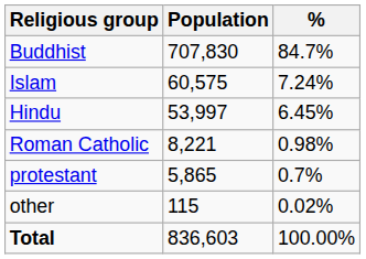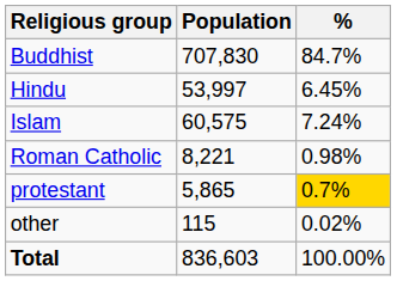 <table class="wikitable">
 <tr>
 <th>Religious group</th>
 <th>Population</th>
 <th>%</th>
 </tr>
 <tr>
 <td><a href='#'>Buddhist</a></td>
 <td>707,830</td>
 <td>84.7%</td>
 </tr>
 <tr>
+<td><a href='#'>Hindu</a></td>
+<td>53,997</td>
+<td>6.45%</td>
+</tr>
+<tr>
 <td><a href='#'>Islam</a></td>
 <td>60,575</td>
 <td>7.24%</td>
-</tr>
-<tr>
-<td><a href='#'>Hindu</a></td>
-<td>53,997</td>
-<td>6.45%</td>
 </tr>
 <tr>
 <td><a href='#'>Roman Catholic</a></td>
 <td>8,221</td>
 <td>0.98%</td>
 </tr>
 <tr>
 <td><a href='#'>protestant</a></td>
 <td>5,865</td>
-<td>0.7%</td>
+<td style="background: gold;">0.7%</td>
 </tr>
 <tr>
 <td>other</td>
 <td>115</td>
 <td>0.02%</td>
 </tr>
 <tr>
 <td><strong>Total</strong></td>
 <td>836,603</td>
 <td>100.00%</td>
 </tr>
 </table>
